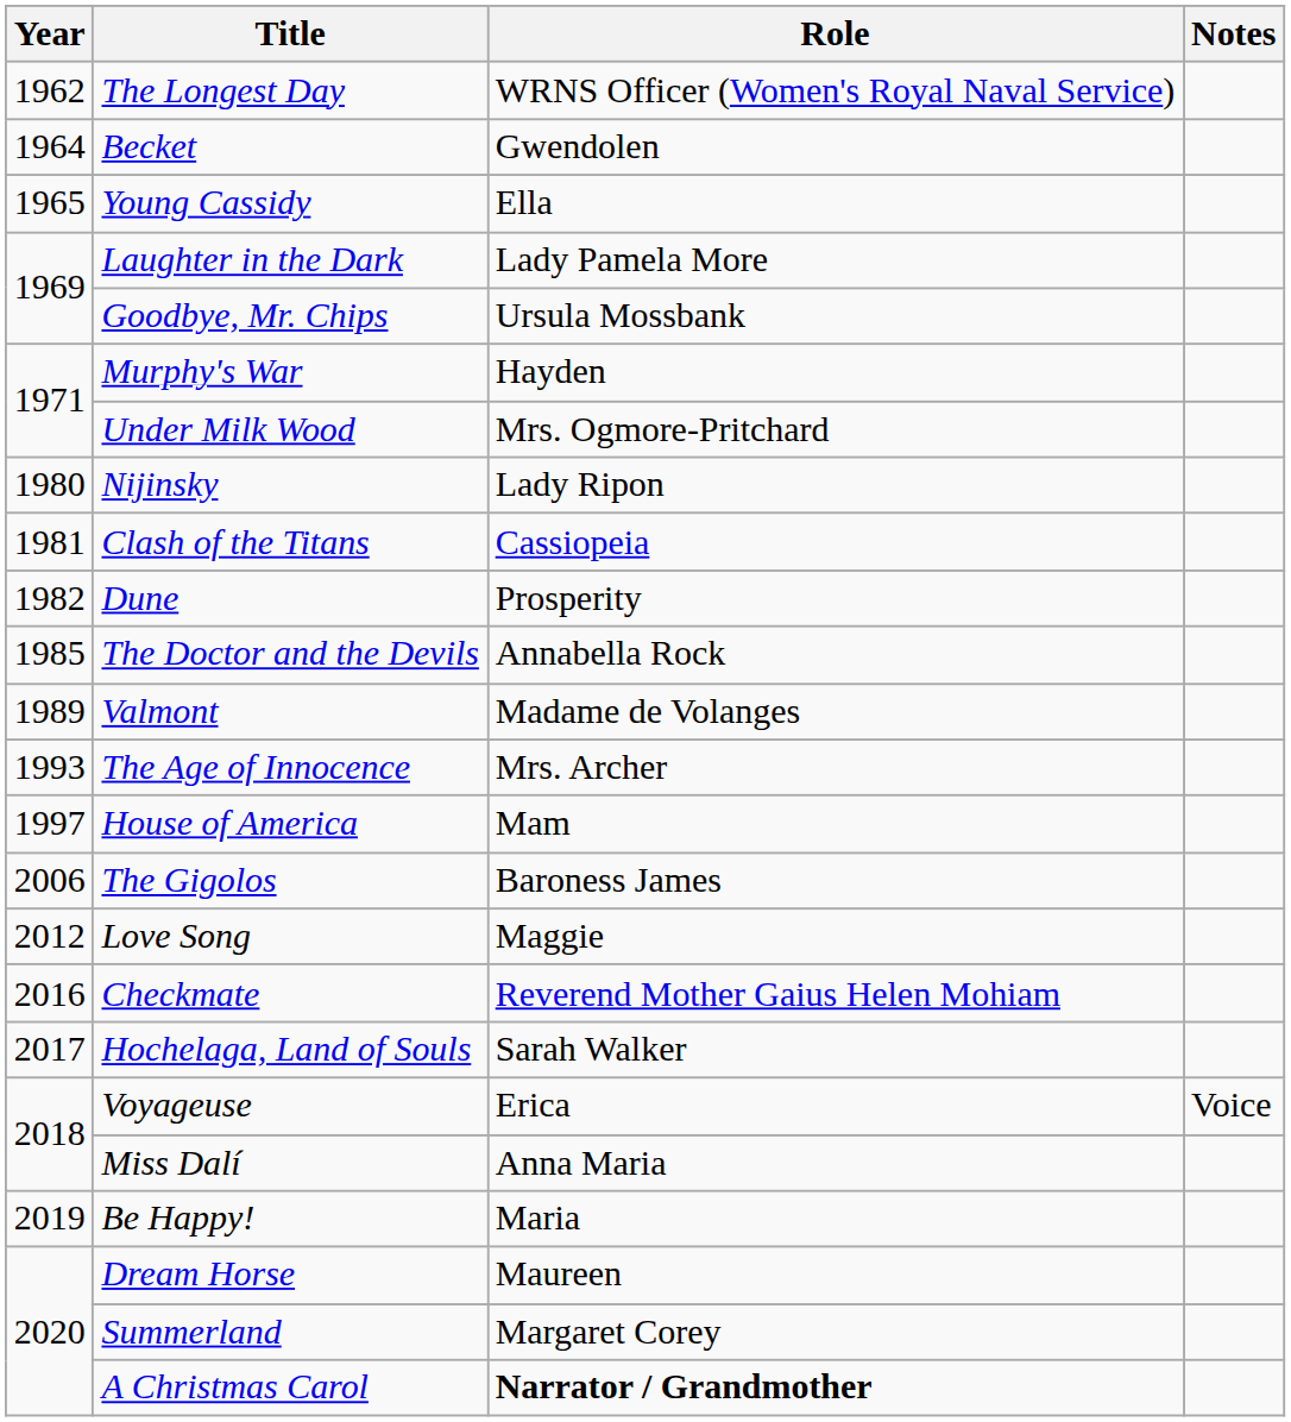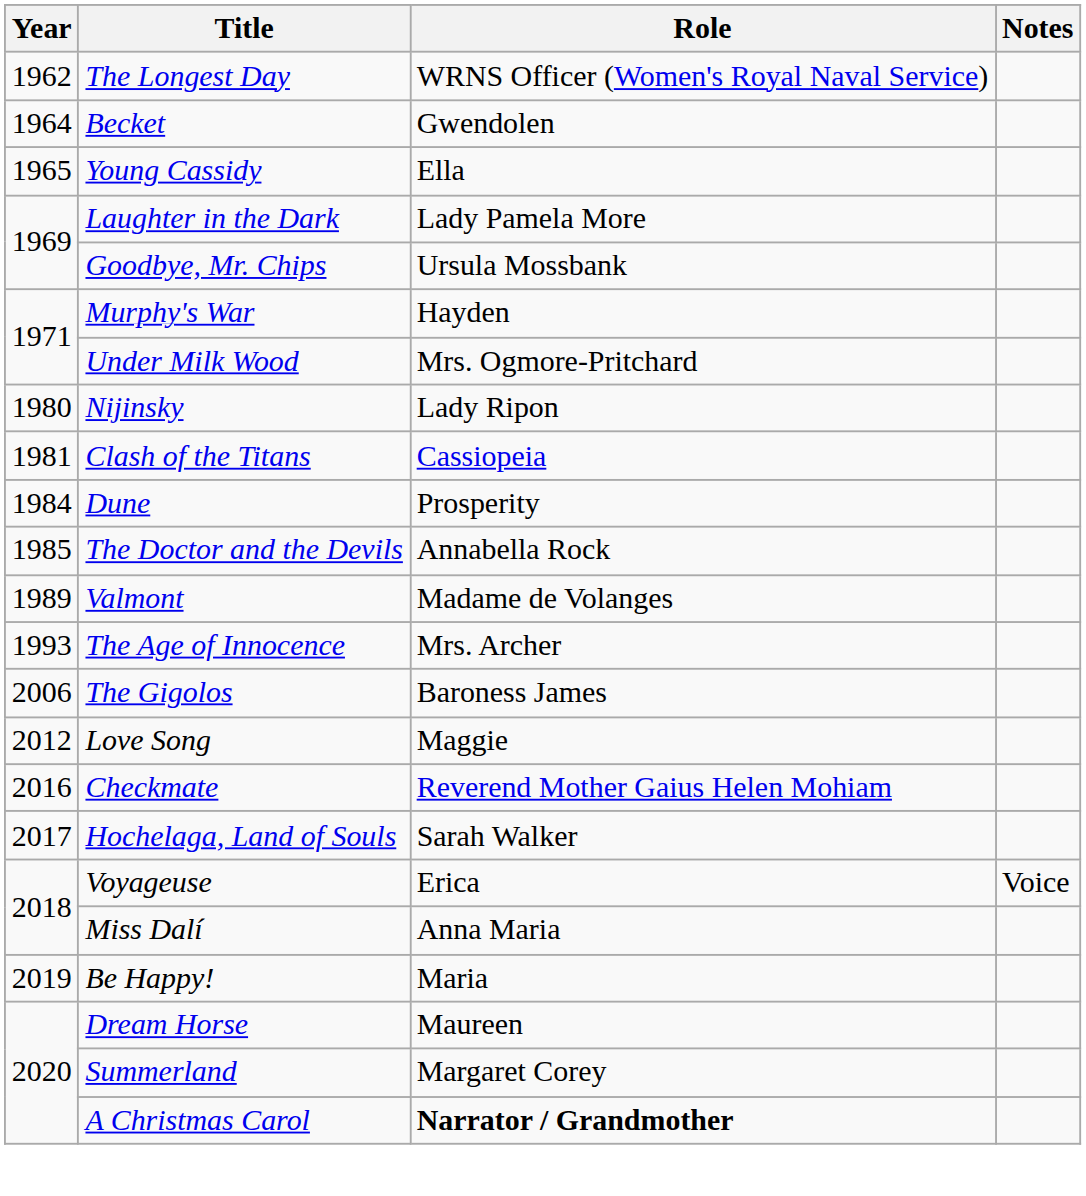 <table class="wikitable sortable">
 <tr>
 <th>Year</th>
 <th>Title</th>
 <th>Role</th>
 <th>Notes</th>
 </tr>
 <tr>
 <td>1962</td>
 <td><em><a href='#'>The Longest Day</a></em></td>
 <td>WRNS Officer (<a href='#'>Women's Royal Naval Service</a>)</td>
 <td></td>
 </tr>
 <tr>
 <td>1964</td>
 <td><em><a href='#'>Becket</a></em></td>
 <td>Gwendolen</td>
 <td></td>
 </tr>
 <tr>
 <td>1965</td>
 <td><em><a href='#'>Young Cassidy</a></em></td>
 <td>Ella</td>
 <td></td>
 </tr>
 <tr>
 <td rowspan=2>1969</td>
 <td><em><a href='#'>Laughter in the Dark</a></em></td>
 <td>Lady Pamela More</td>
 <td></td>
 </tr>
 <tr>
 <td><em><a href='#'>Goodbye, Mr. Chips</a></em></td>
 <td>Ursula Mossbank</td>
 <td></td>
 </tr>
 <tr>
 <td rowspan=2>1971</td>
 <td><em><a href='#'>Murphy's War</a></em></td>
 <td>Hayden</td>
 <td></td>
 </tr>
 <tr>
 <td><em><a href='#'>Under Milk Wood</a></em></td>
 <td>Mrs. Ogmore-Pritchard</td>
 <td></td>
 </tr>
 <tr>
 <td>1980</td>
 <td><em><a href='#'>Nijinsky</a></em></td>
 <td>Lady Ripon</td>
 <td></td>
 </tr>
 <tr>
 <td>1981</td>
 <td><em><a href='#'>Clash of the Titans</a></em></td>
 <td><a href='#'>Cassiopeia</a></td>
 <td></td>
 </tr>
 <tr>
-<td>1982</td>
+<td>1984</td>
 <td><em><a href='#'>Dune</a></em></td>
 <td>Prosperity</td>
 <td></td>
 </tr>
 <tr>
 <td>1985</td>
 <td><em><a href='#'>The Doctor and the Devils</a></em></td>
 <td>Annabella Rock</td>
 <td></td>
 </tr>
 <tr>
 <td>1989</td>
 <td><em><a href='#'>Valmont</a></em></td>
 <td>Madame de Volanges</td>
 <td></td>
 </tr>
 <tr>
 <td>1993</td>
 <td><em><a href='#'>The Age of Innocence</a></em></td>
 <td>Mrs. Archer</td>
-<td></td>
-</tr>
-<tr>
-<td>1997</td>
-<td><em><a href='#'>House of America</a></em></td>
-<td>Mam</td>
 <td></td>
 </tr>
 <tr>
 <td>2006</td>
 <td><em><a href='#'>The Gigolos</a></em></td>
 <td>Baroness James</td>
 <td></td>
 </tr>
 <tr>
 <td>2012</td>
 <td><em>Love Song</em></td>
 <td>Maggie</td>
 <td></td>
 </tr>
 <tr>
 <td>2016</td>
 <td><em><a href='#'>Checkmate</a></em></td>
 <td><a href='#'>Reverend Mother Gaius Helen Mohiam</a></td>
 <td></td>
 </tr>
 <tr>
 <td>2017</td>
 <td><em><a href='#'>Hochelaga, Land of Souls</a></em></td>
 <td>Sarah Walker</td>
 <td></td>
 </tr>
 <tr>
 <td rowspan=2>2018</td>
 <td><em>Voyageuse</em></td>
 <td>Erica</td>
 <td>Voice</td>
 </tr>
 <tr>
 <td><em>Miss Dalí</em></td>
 <td>Anna Maria</td>
 <td></td>
 </tr>
 <tr>
 <td>2019</td>
 <td><em>Be Happy!</em></td>
 <td>Maria</td>
 <td></td>
 </tr>
 <tr>
 <td rowspan=3>2020</td>
 <td><em><a href='#'>Dream Horse</a></em></td>
 <td>Maureen</td>
 <td></td>
 </tr>
 <tr>
 <td><em><a href='#'>Summerland</a></em></td>
 <td>Margaret Corey</td>
 <td></td>
 </tr>
 <tr>
 <td><em><a href='#'>A Christmas Carol</a></em></td>
 <td><strong>Narrator / Grandmother</strong></td>
 <td></td>
 </tr>
 </table>
